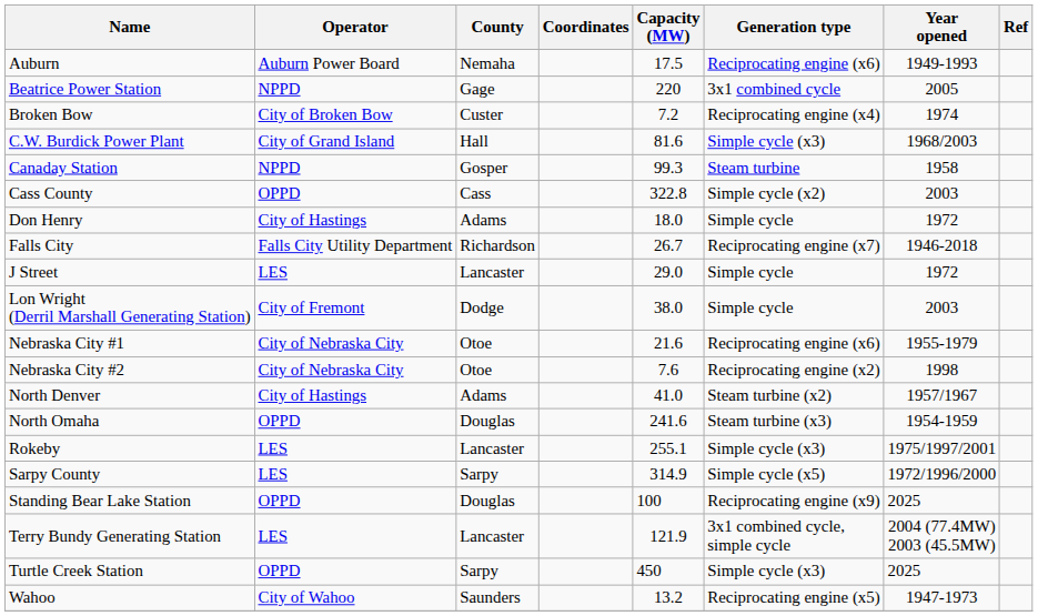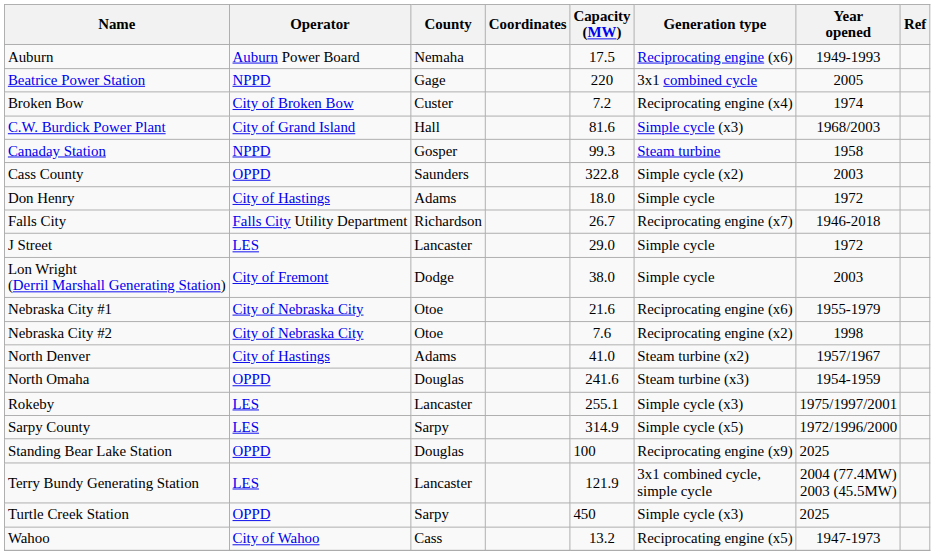 <table class="wikitable sortable">
 <tr>
 <th>Name</th>
 <th>Operator</th>
 <th>County</th>
 <th>Coordinates</th>
 <th>Capacity<br>(<a href='#'>MW</a>)</th>
 <th>Generation type</th>
 <th>Year<br>opened</th>
 <th>Ref</th>
 </tr>
 <tr>
 <td>Auburn</td>
 <td><a href='#'>Auburn</a> Power Board</td>
 <td>Nemaha</td>
 <td></td>
 <td align="center">17.5</td>
 <td><a href='#'>Reciprocating engine</a> (x6)</td>
 <td align="center">1949-1993</td>
 <td></td>
 </tr>
 <tr>
 <td><a href='#'>Beatrice Power Station</a></td>
 <td><a href='#'>NPPD</a></td>
 <td>Gage</td>
 <td></td>
 <td align="center">220</td>
 <td>3x1 <a href='#'>combined cycle</a></td>
 <td align="center">2005</td>
 <td></td>
 </tr>
 <tr>
 <td>Broken Bow</td>
 <td><a href='#'>City of Broken Bow</a></td>
 <td>Custer</td>
 <td></td>
 <td align="center">7.2</td>
 <td>Reciprocating engine (x4)</td>
 <td align="center">1974</td>
 <td></td>
 </tr>
 <tr>
 <td><a href='#'>C.W. Burdick Power Plant</a></td>
 <td><a href='#'>City of Grand Island</a></td>
 <td>Hall</td>
 <td></td>
 <td align="center">81.6</td>
 <td><a href='#'>Simple cycle</a> (x3)</td>
 <td align="center">1968/2003</td>
 <td></td>
 </tr>
 <tr>
 <td><a href='#'>Canaday Station</a></td>
 <td><a href='#'>NPPD</a></td>
 <td>Gosper</td>
 <td></td>
 <td align="center">99.3</td>
 <td><a href='#'>Steam turbine</a></td>
 <td align="center">1958</td>
 <td></td>
 </tr>
 <tr>
 <td>Cass County</td>
 <td><a href='#'>OPPD</a></td>
-<td>Cass</td>
+<td>Saunders</td>
 <td></td>
 <td align="center">322.8</td>
 <td>Simple cycle (x2)</td>
 <td align="center">2003</td>
 <td></td>
 </tr>
 <tr>
 <td>Don Henry</td>
 <td><a href='#'>City of Hastings</a></td>
 <td>Adams</td>
 <td></td>
 <td align="center">18.0</td>
 <td>Simple cycle</td>
 <td align="center">1972</td>
 <td></td>
 </tr>
 <tr>
 <td>Falls City</td>
 <td><a href='#'>Falls City</a> Utility Department</td>
 <td>Richardson</td>
 <td></td>
 <td align="center">26.7</td>
 <td>Reciprocating engine (x7)</td>
 <td align="center">1946-2018</td>
 <td></td>
 </tr>
 <tr>
 <td>J Street</td>
 <td><a href='#'>LES</a></td>
 <td>Lancaster</td>
 <td></td>
 <td align="center">29.0</td>
 <td>Simple cycle</td>
 <td align="center">1972</td>
 <td></td>
 </tr>
 <tr>
 <td>Lon Wright<br>(<a href='#'>Derril Marshall Generating Station</a>)</td>
 <td><a href='#'>City of Fremont</a></td>
 <td>Dodge</td>
 <td></td>
 <td align="center">38.0</td>
 <td>Simple cycle</td>
 <td align="center">2003</td>
 <td></td>
 </tr>
 <tr>
 <td>Nebraska City #1</td>
 <td><a href='#'>City of Nebraska City</a></td>
 <td>Otoe</td>
 <td></td>
 <td align="center">21.6</td>
 <td>Reciprocating engine (x6)</td>
 <td align="center">1955-1979</td>
 <td></td>
 </tr>
 <tr>
 <td>Nebraska City #2</td>
 <td><a href='#'>City of Nebraska City</a></td>
 <td>Otoe</td>
 <td></td>
 <td align="center">7.6</td>
 <td>Reciprocating engine (x2)</td>
 <td align="center">1998</td>
 <td></td>
 </tr>
 <tr>
 <td>North Denver</td>
 <td><a href='#'>City of Hastings</a></td>
 <td>Adams</td>
 <td></td>
 <td align="center">41.0</td>
 <td>Steam turbine (x2)</td>
 <td align="center">1957/1967</td>
 <td></td>
 </tr>
 <tr>
 <td>North Omaha</td>
 <td><a href='#'>OPPD</a></td>
 <td>Douglas</td>
 <td></td>
 <td align="center">241.6</td>
 <td>Steam turbine (x3)</td>
 <td align="center">1954-1959</td>
 <td></td>
 </tr>
 <tr>
 <td>Rokeby</td>
 <td><a href='#'>LES</a></td>
 <td>Lancaster</td>
 <td></td>
 <td align="center">255.1</td>
 <td>Simple cycle (x3)</td>
 <td align="center">1975/1997/2001</td>
 <td></td>
 </tr>
 <tr>
 <td>Sarpy County</td>
 <td><a href='#'>LES</a></td>
 <td>Sarpy</td>
 <td></td>
 <td align="center">314.9</td>
 <td>Simple cycle (x5)</td>
 <td align="center">1972/1996/2000</td>
 <td></td>
 </tr>
 <tr>
 <td>Standing Bear Lake Station</td>
 <td><a href='#'>OPPD</a></td>
 <td>Douglas</td>
 <td></td>
 <td>100</td>
 <td>Reciprocating engine (x9)</td>
 <td>2025</td>
 <td></td>
 </tr>
 <tr>
 <td>Terry Bundy Generating Station</td>
 <td><a href='#'>LES</a></td>
 <td>Lancaster</td>
 <td></td>
 <td align="center">121.9</td>
 <td>3x1 combined cycle,<br>simple cycle</td>
 <td align="center">2004 (77.4MW)<br>2003 (45.5MW)</td>
 <td></td>
 </tr>
 <tr>
 <td>Turtle Creek Station</td>
 <td><a href='#'>OPPD</a></td>
 <td>Sarpy</td>
 <td></td>
 <td>450</td>
 <td>Simple cycle (x3)</td>
 <td>2025</td>
 <td></td>
 </tr>
 <tr>
 <td>Wahoo</td>
 <td><a href='#'>City of Wahoo</a></td>
-<td>Saunders</td>
+<td>Cass</td>
 <td></td>
 <td align="center">13.2</td>
 <td>Reciprocating engine (x5)</td>
 <td align="center">1947-1973</td>
 <td></td>
 </tr>
 <tr>
 </tr>
 </table>
